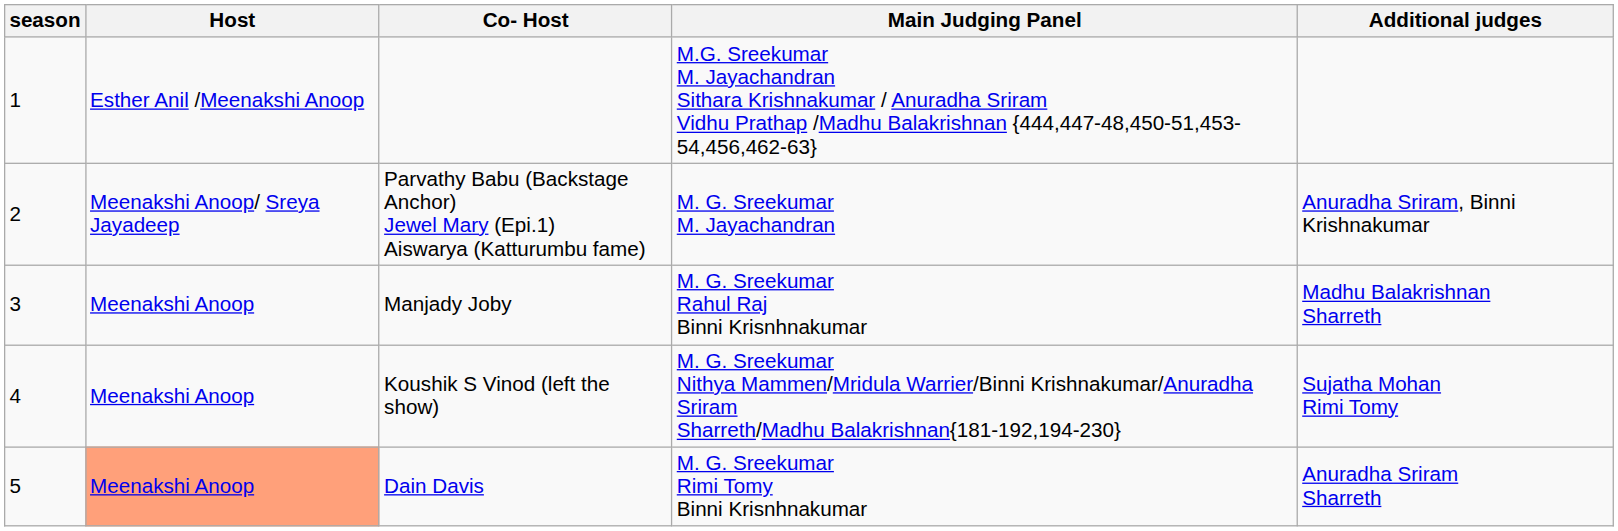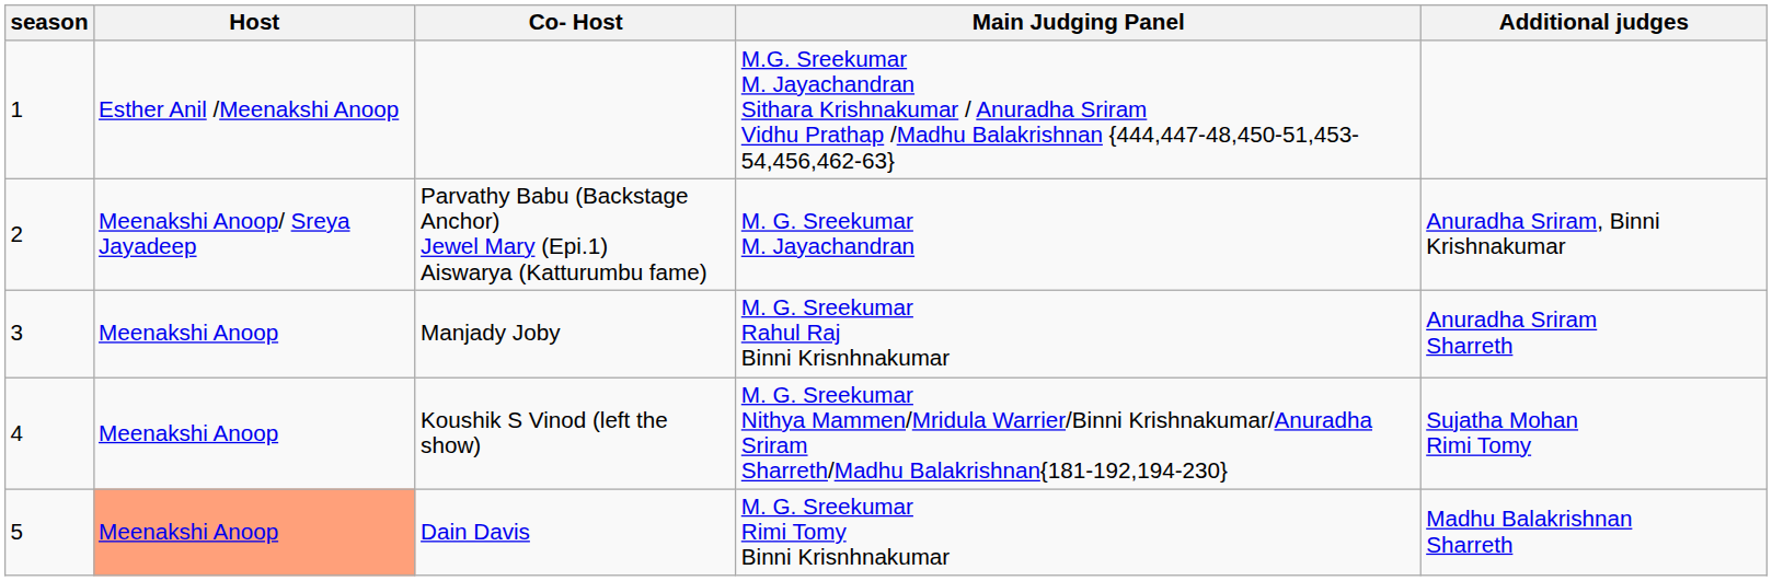 <table class="wikitable">
 <tr>
 <th>season</th>
 <th>Host</th>
 <th>Co- Host</th>
 <th>Main Judging Panel</th>
 <th>Additional judges</th>
 </tr>
 <tr>
 <td>1</td>
 <td><a href='#'>Esther Anil</a> /<a href='#'>Meenakshi Anoop</a></td>
 <td></td>
 <td><a href='#'>M.G. Sreekumar</a> <br><a href='#'>M. Jayachandran</a><br><a href='#'>Sithara Krishnakumar</a> / <a href='#'>Anuradha Sriram</a><br><a href='#'>Vidhu Prathap</a> /<a href='#'>Madhu Balakrishnan</a> {444,447-48,450-51,453-54,456,462-63}</td>
 <td></td>
 </tr>
 <tr>
 <td>2</td>
 <td><a href='#'>Meenakshi Anoop</a>/ <a href='#'>Sreya Jayadeep</a></td>
 <td>Parvathy Babu (Backstage Anchor)<br><a href='#'>Jewel Mary</a> (Epi.1)<br>Aiswarya (Katturumbu fame)</td>
 <td><a href='#'>M. G. Sreekumar</a><br><a href='#'>M. Jayachandran</a></td>
 <td><a href='#'>Anuradha Sriram</a>, Binni Krishnakumar</td>
 </tr>
 <tr>
 <td>3</td>
 <td><a href='#'>Meenakshi Anoop</a></td>
 <td>Manjady Joby</td>
 <td><a href='#'>M. G. Sreekumar</a><br><a href='#'>Rahul Raj</a><br>Binni Krisnhnakumar</td>
-<td><a href='#'>Madhu Balakrishnan</a><br><a href='#'>Sharreth</a></td>
+<td><a href='#'>Anuradha Sriram</a><br><a href='#'>Sharreth</a></td>
 </tr>
 <tr>
 <td>4</td>
 <td><a href='#'>Meenakshi Anoop</a></td>
 <td>Koushik S Vinod (left the show)</td>
 <td><a href='#'>M. G. Sreekumar</a><br><a href='#'>Nithya Mammen</a>/<a href='#'>Mridula Warrier</a>/Binni Krishnakumar/<a href='#'>Anuradha Sriram</a><br><a href='#'>Sharreth</a>/<a href='#'>Madhu Balakrishnan</a>{181-192,194-230}</td>
 <td><a href='#'>Sujatha Mohan</a><br><a href='#'>Rimi Tomy</a></td>
 </tr>
 <tr>
 <td>5</td>
 <td style="background: lightsalmon;"><a href='#'>Meenakshi Anoop</a></td>
 <td><a href='#'>Dain Davis</a></td>
 <td><a href='#'>M. G. Sreekumar</a><br><a href='#'>Rimi Tomy</a><br>Binni Krisnhnakumar</td>
-<td><a href='#'>Anuradha Sriram</a><br><a href='#'>Sharreth</a></td>
+<td><a href='#'>Madhu Balakrishnan</a><br><a href='#'>Sharreth</a></td>
 </tr>
 </table>
